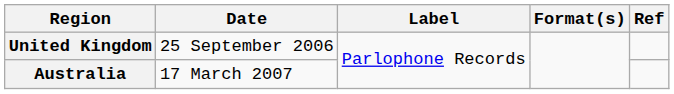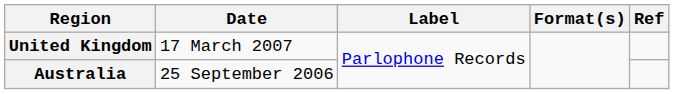 <table class="wikitable plainrowheaders">
 <tr>
 <th scope="col">Region</th>
 <th scope="col">Date</th>
 <th scope="col">Label</th>
 <th scope="col">Format(s)</th>
 <th scope="col">Ref</th>
 </tr>
 <tr>
 <th scope="row">United Kingdom</th>
-<td>25 September 2006</td>
+<td>17 March 2007</td>
 <td rowspan="2"><a href='#'>Parlophone</a> Records</td>
 <td rowspan="2"></td>
 <td></td>
 </tr>
 <tr>
 <th scope="row">Australia</th>
-<td>17 March 2007</td>
+<td>25 September 2006</td>
 <td></td>
 </tr>
 </table>
